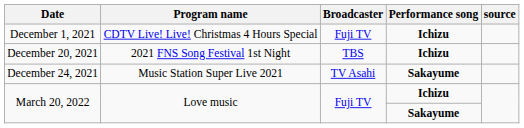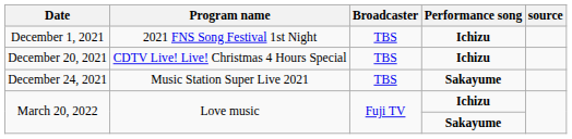 <table class="wikitable" style="text-align:center;font-size:small;">
 <tr>
 <th>Date</th>
 <th>Program name</th>
 <th>Broadcaster</th>
 <th>Performance song</th>
 <th>source</th>
 </tr>
 <tr>
 <td>December 1, 2021</td>
-<td><a href='#'>CDTV Live! Live!</a> Christmas 4 Hours Special</td>
-<td><a href='#'>Fuji TV</a></td>
+<td>2021 <a href='#'>FNS Song Festival</a> 1st Night</td>
+<td><a href='#'>TBS</a></td>
 <td><strong>Ichizu</strong></td>
 <td></td>
 </tr>
 <tr>
 <td>December 20, 2021</td>
-<td>2021 <a href='#'>FNS Song Festival</a> 1st Night</td>
+<td><a href='#'>CDTV Live! Live!</a> Christmas 4 Hours Special</td>
 <td><a href='#'>TBS</a></td>
 <td><strong>Ichizu</strong></td>
 <td></td>
 </tr>
 <tr>
 <td>December 24, 2021</td>
 <td>Music Station Super Live 2021</td>
-<td><a href='#'>TV Asahi</a></td>
+<td><a href='#'>TBS</a></td>
 <td><strong>Sakayume</strong></td>
 <td></td>
 </tr>
 <tr>
 <td rowspan = "2">March 20, 2022</td>
 <td rowspan = "2">Love music</td>
 <td rowspan = "2"><a href='#'>Fuji TV</a></td>
 <td><strong>Ichizu</strong></td>
 <td rowspan = "2"></td>
 </tr>
 <tr>
 <td><strong>Sakayume</strong></td>
 </tr>
 </table>
